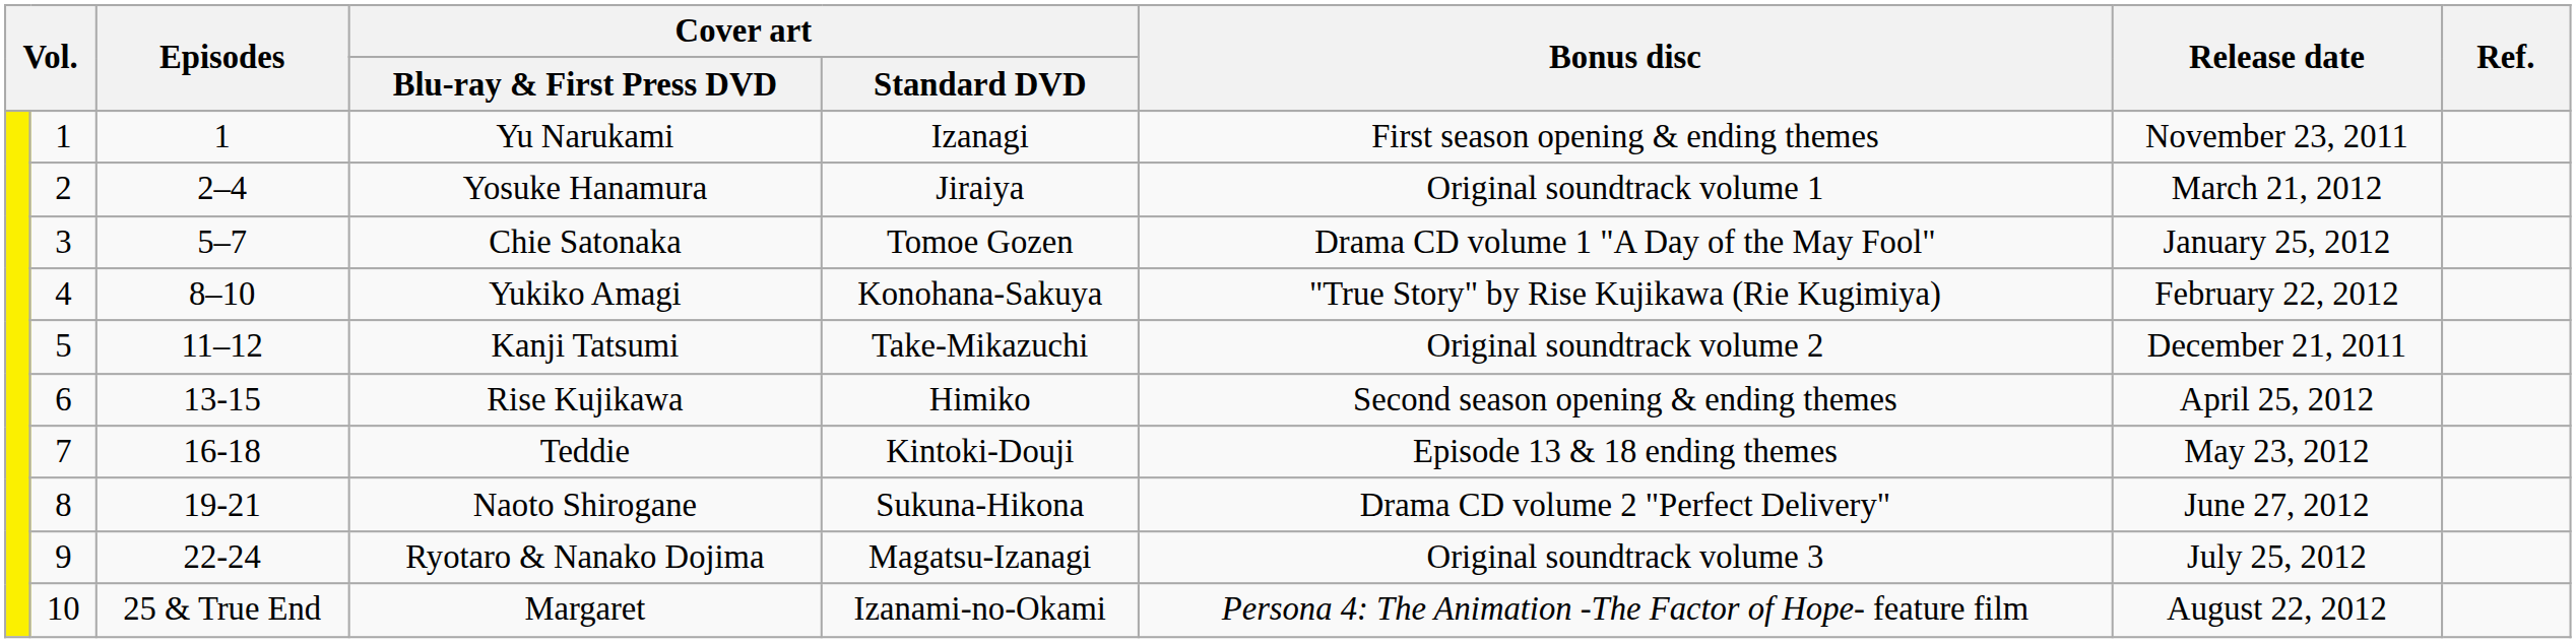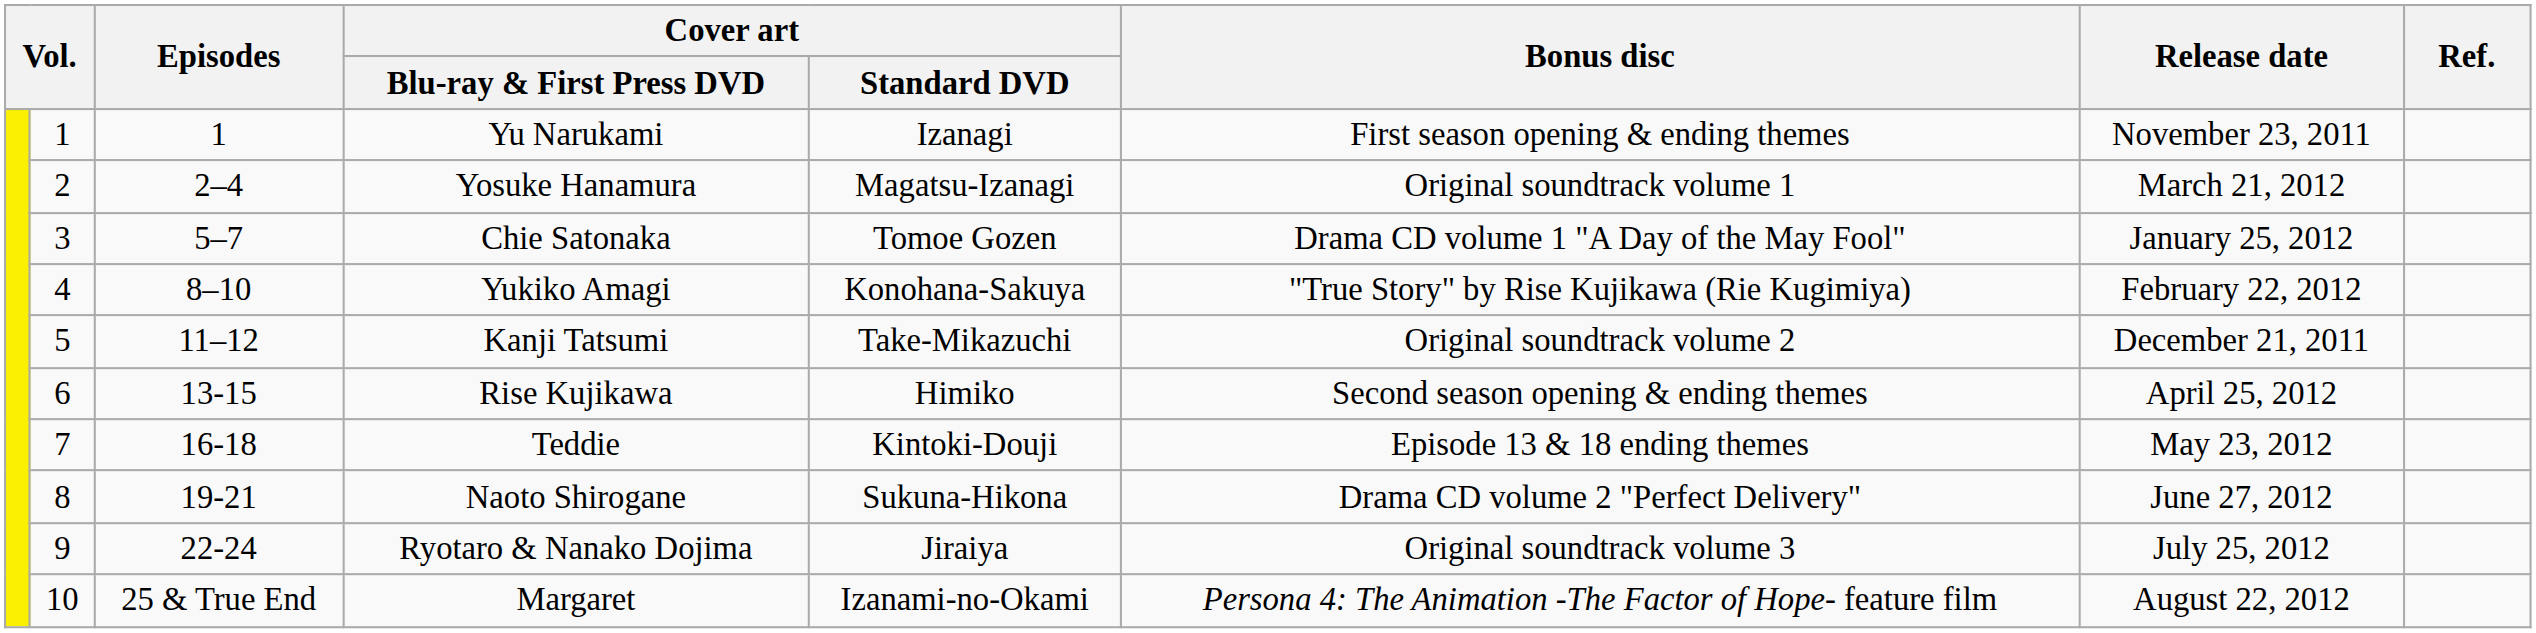 <table class="wikitable" style="text-align: center; width: 98%;">
 <tr>
 <th colspan="2" rowspan="2">Vol.</th>
 <th rowspan="2">Episodes</th>
 <th colspan="2">Cover art</th>
 <th rowspan="2">Bonus disc</th>
 <th rowspan="2">Release date</th>
 <th rowspan="2" style="width:5%;">Ref.</th>
 </tr>
 <tr>
 <th>Blu-ray & First Press DVD</th>
 <th>Standard DVD</th>
 </tr>
 <tr>
 <td rowspan="10"  style="width:1%; background:#FBF000;"></td>
 <td>1</td>
 <td>1</td>
 <td>Yu Narukami</td>
 <td>Izanagi</td>
 <td>First season opening & ending themes</td>
 <td>November 23, 2011</td>
 <td></td>
 </tr>
 <tr>
 <td>2</td>
 <td>2–4</td>
 <td>Yosuke Hanamura</td>
-<td>Jiraiya</td>
+<td>Magatsu-Izanagi</td>
 <td>Original soundtrack volume 1</td>
 <td>March 21, 2012</td>
 <td></td>
 </tr>
 <tr>
 <td>3</td>
 <td>5–7</td>
 <td>Chie Satonaka</td>
 <td>Tomoe Gozen</td>
 <td>Drama CD volume 1 "A Day of the May Fool"</td>
 <td>January 25, 2012</td>
 <td></td>
 </tr>
 <tr>
 <td>4</td>
 <td>8–10</td>
 <td>Yukiko Amagi</td>
 <td>Konohana-Sakuya</td>
 <td>"True Story" by Rise Kujikawa (Rie Kugimiya)</td>
 <td>February 22, 2012</td>
 <td></td>
 </tr>
 <tr>
 <td>5</td>
 <td>11–12</td>
 <td>Kanji Tatsumi</td>
 <td>Take-Mikazuchi</td>
 <td>Original soundtrack volume 2</td>
 <td>December 21, 2011</td>
 <td></td>
 </tr>
 <tr>
 <td>6</td>
 <td>13-15</td>
 <td>Rise Kujikawa</td>
 <td>Himiko</td>
 <td>Second season opening & ending themes</td>
 <td>April 25, 2012</td>
 <td></td>
 </tr>
 <tr>
 <td>7</td>
 <td>16-18</td>
 <td>Teddie</td>
 <td>Kintoki-Douji</td>
 <td>Episode 13 & 18 ending themes</td>
 <td>May 23, 2012</td>
 <td></td>
 </tr>
 <tr>
 <td>8</td>
 <td>19-21</td>
 <td>Naoto Shirogane</td>
 <td>Sukuna-Hikona</td>
 <td>Drama CD volume 2 "Perfect Delivery"</td>
 <td>June 27, 2012</td>
 <td></td>
 </tr>
 <tr>
 <td>9</td>
 <td>22-24</td>
 <td>Ryotaro & Nanako Dojima</td>
-<td>Magatsu-Izanagi</td>
+<td>Jiraiya</td>
 <td>Original soundtrack volume 3</td>
 <td>July 25, 2012</td>
 <td></td>
 </tr>
 <tr>
 <td>10</td>
 <td>25 & True End</td>
 <td>Margaret</td>
 <td>Izanami-no-Okami</td>
 <td><em>Persona 4: The Animation -The Factor of Hope-</em> feature film</td>
 <td>August 22, 2012</td>
 <td></td>
 </tr>
 </table>
